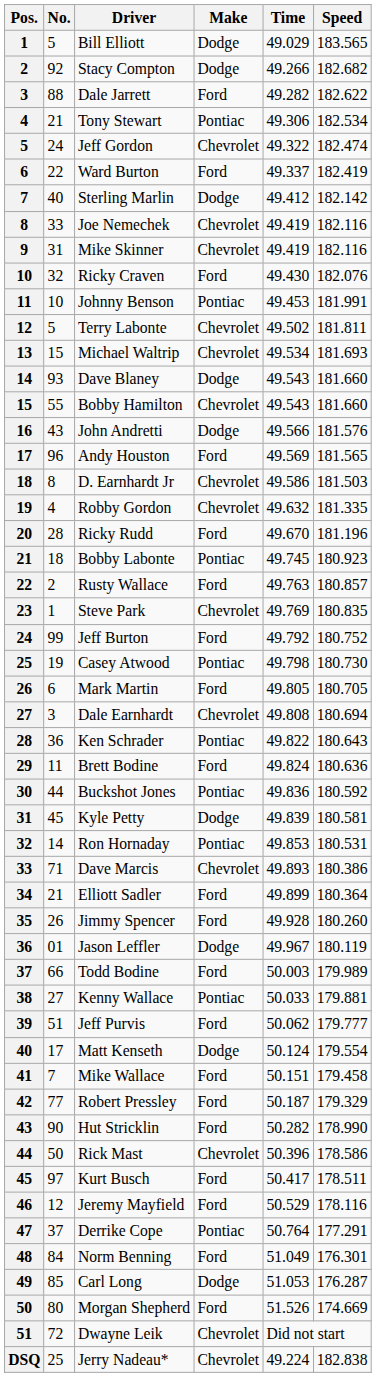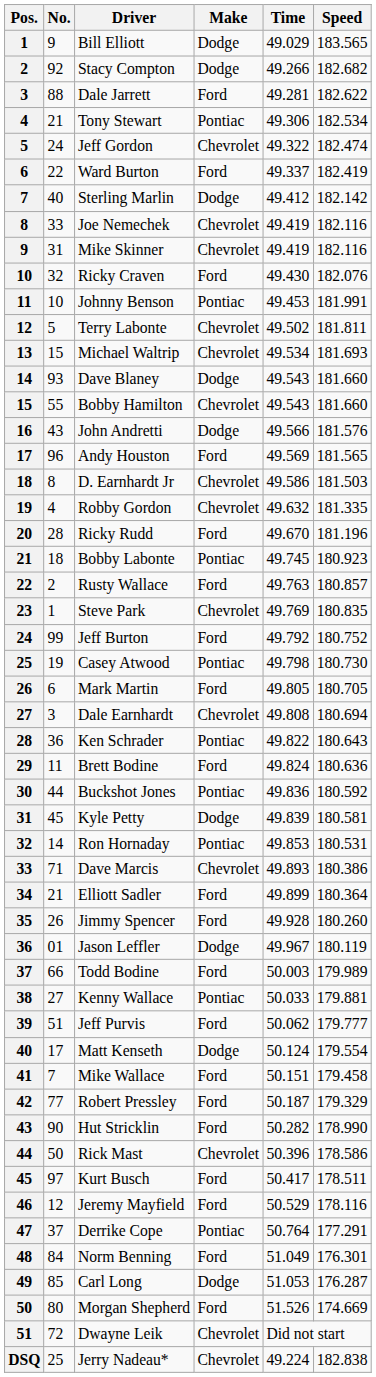 <table class="wikitable" style="font-size:95%">
 <tr>
 <th><strong>Pos.</strong></th>
 <th><strong>No.</strong></th>
 <th><strong>Driver</strong></th>
 <th><strong>Make</strong></th>
 <th><strong>Time</strong></th>
 <th><strong>Speed</strong></th>
 </tr>
 <tr>
 <th>1</th>
-<td>5</td>
+<td>9</td>
 <td>Bill Elliott</td>
 <td>Dodge</td>
 <td>49.029</td>
 <td>183.565</td>
 </tr>
 <tr>
 <th>2</th>
 <td>92</td>
 <td>Stacy Compton</td>
 <td>Dodge</td>
 <td>49.266</td>
 <td>182.682</td>
 </tr>
 <tr>
 <th>3</th>
 <td>88</td>
 <td>Dale Jarrett</td>
 <td>Ford</td>
-<td>49.282</td>
+<td>49.281</td>
 <td>182.622</td>
 </tr>
 <tr>
 <th>4</th>
 <td>21</td>
 <td>Tony Stewart</td>
 <td>Pontiac</td>
 <td>49.306</td>
 <td>182.534</td>
 </tr>
 <tr>
 <th>5</th>
 <td>24</td>
 <td>Jeff Gordon</td>
 <td>Chevrolet</td>
 <td>49.322</td>
 <td>182.474</td>
 </tr>
 <tr>
 <th>6</th>
 <td>22</td>
 <td>Ward Burton</td>
 <td>Ford</td>
 <td>49.337</td>
 <td>182.419</td>
 </tr>
 <tr>
 <th>7</th>
 <td>40</td>
 <td>Sterling Marlin</td>
 <td>Dodge</td>
 <td>49.412</td>
 <td>182.142</td>
 </tr>
 <tr>
 <th>8</th>
 <td>33</td>
 <td>Joe Nemechek</td>
 <td>Chevrolet</td>
 <td>49.419</td>
 <td>182.116</td>
 </tr>
 <tr>
 <th>9</th>
 <td>31</td>
 <td>Mike Skinner</td>
 <td>Chevrolet</td>
 <td>49.419</td>
 <td>182.116</td>
 </tr>
 <tr>
 <th>10</th>
 <td>32</td>
 <td>Ricky Craven</td>
 <td>Ford</td>
 <td>49.430</td>
 <td>182.076</td>
 </tr>
 <tr>
 <th>11</th>
 <td>10</td>
 <td>Johnny Benson</td>
 <td>Pontiac</td>
 <td>49.453</td>
 <td>181.991</td>
 </tr>
 <tr>
 <th>12</th>
 <td>5</td>
 <td>Terry Labonte</td>
 <td>Chevrolet</td>
 <td>49.502</td>
 <td>181.811</td>
 </tr>
 <tr>
 <th>13</th>
 <td>15</td>
 <td>Michael Waltrip</td>
 <td>Chevrolet</td>
 <td>49.534</td>
 <td>181.693</td>
 </tr>
 <tr>
 <th>14</th>
 <td>93</td>
 <td>Dave Blaney</td>
 <td>Dodge</td>
 <td>49.543</td>
 <td>181.660</td>
 </tr>
 <tr>
 <th>15</th>
 <td>55</td>
 <td>Bobby Hamilton</td>
 <td>Chevrolet</td>
 <td>49.543</td>
 <td>181.660</td>
 </tr>
 <tr>
 <th>16</th>
 <td>43</td>
 <td>John Andretti</td>
 <td>Dodge</td>
 <td>49.566</td>
 <td>181.576</td>
 </tr>
 <tr>
 <th>17</th>
 <td>96</td>
 <td>Andy Houston</td>
 <td>Ford</td>
 <td>49.569</td>
 <td>181.565</td>
 </tr>
 <tr>
 <th>18</th>
 <td>8</td>
 <td>D. Earnhardt Jr</td>
 <td>Chevrolet</td>
 <td>49.586</td>
 <td>181.503</td>
 </tr>
 <tr>
 <th>19</th>
 <td>4</td>
 <td>Robby Gordon</td>
 <td>Chevrolet</td>
 <td>49.632</td>
 <td>181.335</td>
 </tr>
 <tr>
 <th>20</th>
 <td>28</td>
 <td>Ricky Rudd</td>
 <td>Ford</td>
 <td>49.670</td>
 <td>181.196</td>
 </tr>
 <tr>
 <th>21</th>
 <td>18</td>
 <td>Bobby Labonte</td>
 <td>Pontiac</td>
 <td>49.745</td>
 <td>180.923</td>
 </tr>
 <tr>
 <th>22</th>
 <td>2</td>
 <td>Rusty Wallace</td>
 <td>Ford</td>
 <td>49.763</td>
 <td>180.857</td>
 </tr>
 <tr>
 <th>23</th>
 <td>1</td>
 <td>Steve Park</td>
 <td>Chevrolet</td>
 <td>49.769</td>
 <td>180.835</td>
 </tr>
 <tr>
 <th>24</th>
 <td>99</td>
 <td>Jeff Burton</td>
 <td>Ford</td>
 <td>49.792</td>
 <td>180.752</td>
 </tr>
 <tr>
 <th>25</th>
 <td>19</td>
 <td>Casey Atwood</td>
 <td>Pontiac</td>
 <td>49.798</td>
 <td>180.730</td>
 </tr>
 <tr>
 <th>26</th>
 <td>6</td>
 <td>Mark Martin</td>
 <td>Ford</td>
 <td>49.805</td>
 <td>180.705</td>
 </tr>
 <tr>
 <th>27</th>
 <td>3</td>
 <td>Dale Earnhardt</td>
 <td>Chevrolet</td>
 <td>49.808</td>
 <td>180.694</td>
 </tr>
 <tr>
 <th>28</th>
 <td>36</td>
 <td>Ken Schrader</td>
 <td>Pontiac</td>
 <td>49.822</td>
 <td>180.643</td>
 </tr>
 <tr>
 <th>29</th>
 <td>11</td>
 <td>Brett Bodine</td>
 <td>Ford</td>
 <td>49.824</td>
 <td>180.636</td>
 </tr>
 <tr>
 <th>30</th>
 <td>44</td>
 <td>Buckshot Jones</td>
 <td>Pontiac</td>
 <td>49.836</td>
 <td>180.592</td>
 </tr>
 <tr>
 <th>31</th>
 <td>45</td>
 <td>Kyle Petty</td>
 <td>Dodge</td>
 <td>49.839</td>
 <td>180.581</td>
 </tr>
 <tr>
 <th>32</th>
 <td>14</td>
 <td>Ron Hornaday</td>
 <td>Pontiac</td>
 <td>49.853</td>
 <td>180.531</td>
 </tr>
 <tr>
 <th>33</th>
 <td>71</td>
 <td>Dave Marcis</td>
 <td>Chevrolet</td>
 <td>49.893</td>
 <td>180.386</td>
 </tr>
 <tr>
 <th>34</th>
 <td>21</td>
 <td>Elliott Sadler</td>
 <td>Ford</td>
 <td>49.899</td>
 <td>180.364</td>
 </tr>
 <tr>
 <th>35</th>
 <td>26</td>
 <td>Jimmy Spencer</td>
 <td>Ford</td>
 <td>49.928</td>
 <td>180.260</td>
 </tr>
 <tr>
 <th>36</th>
 <td>01</td>
 <td>Jason Leffler</td>
 <td>Dodge</td>
 <td>49.967</td>
 <td>180.119</td>
 </tr>
 <tr>
 <th>37</th>
 <td>66</td>
 <td>Todd Bodine</td>
 <td>Ford</td>
 <td>50.003</td>
 <td>179.989</td>
 </tr>
 <tr>
 <th>38</th>
 <td>27</td>
 <td>Kenny Wallace</td>
 <td>Pontiac</td>
 <td>50.033</td>
 <td>179.881</td>
 </tr>
 <tr>
 <th>39</th>
 <td>51</td>
 <td>Jeff Purvis</td>
 <td>Ford</td>
 <td>50.062</td>
 <td>179.777</td>
 </tr>
 <tr>
 <th>40</th>
 <td>17</td>
 <td>Matt Kenseth</td>
 <td>Dodge</td>
 <td>50.124</td>
 <td>179.554</td>
 </tr>
 <tr>
 <th>41</th>
 <td>7</td>
 <td>Mike Wallace</td>
 <td>Ford</td>
 <td>50.151</td>
 <td>179.458</td>
 </tr>
 <tr>
 <th>42</th>
 <td>77</td>
 <td>Robert Pressley</td>
 <td>Ford</td>
 <td>50.187</td>
 <td>179.329</td>
 </tr>
 <tr>
 <th>43</th>
 <td>90</td>
 <td>Hut Stricklin</td>
 <td>Ford</td>
 <td>50.282</td>
 <td>178.990</td>
 </tr>
 <tr>
 <th>44</th>
 <td>50</td>
 <td>Rick Mast</td>
 <td>Chevrolet</td>
 <td>50.396</td>
 <td>178.586</td>
 </tr>
 <tr>
 <th>45</th>
 <td>97</td>
 <td>Kurt Busch</td>
 <td>Ford</td>
 <td>50.417</td>
 <td>178.511</td>
 </tr>
 <tr>
 <th>46</th>
 <td>12</td>
 <td>Jeremy Mayfield</td>
 <td>Ford</td>
 <td>50.529</td>
 <td>178.116</td>
 </tr>
 <tr>
 <th>47</th>
 <td>37</td>
 <td>Derrike Cope</td>
 <td>Pontiac</td>
 <td>50.764</td>
 <td>177.291</td>
 </tr>
 <tr>
 <th>48</th>
 <td>84</td>
 <td>Norm Benning</td>
 <td>Ford</td>
 <td>51.049</td>
 <td>176.301</td>
 </tr>
 <tr>
 <th>49</th>
 <td>85</td>
 <td>Carl Long</td>
 <td>Dodge</td>
 <td>51.053</td>
 <td>176.287</td>
 </tr>
 <tr>
 <th>50</th>
 <td>80</td>
 <td>Morgan Shepherd</td>
 <td>Ford</td>
 <td>51.526</td>
 <td>174.669</td>
 </tr>
 <tr>
 <th>51</th>
 <td>72</td>
 <td>Dwayne Leik</td>
 <td>Chevrolet</td>
 <td colspan="2">Did not start</td>
 </tr>
 <tr>
 <th>DSQ</th>
 <td>25</td>
 <td>Jerry Nadeau*</td>
 <td>Chevrolet</td>
 <td>49.224</td>
 <td>182.838</td>
 </tr>
 </table>
